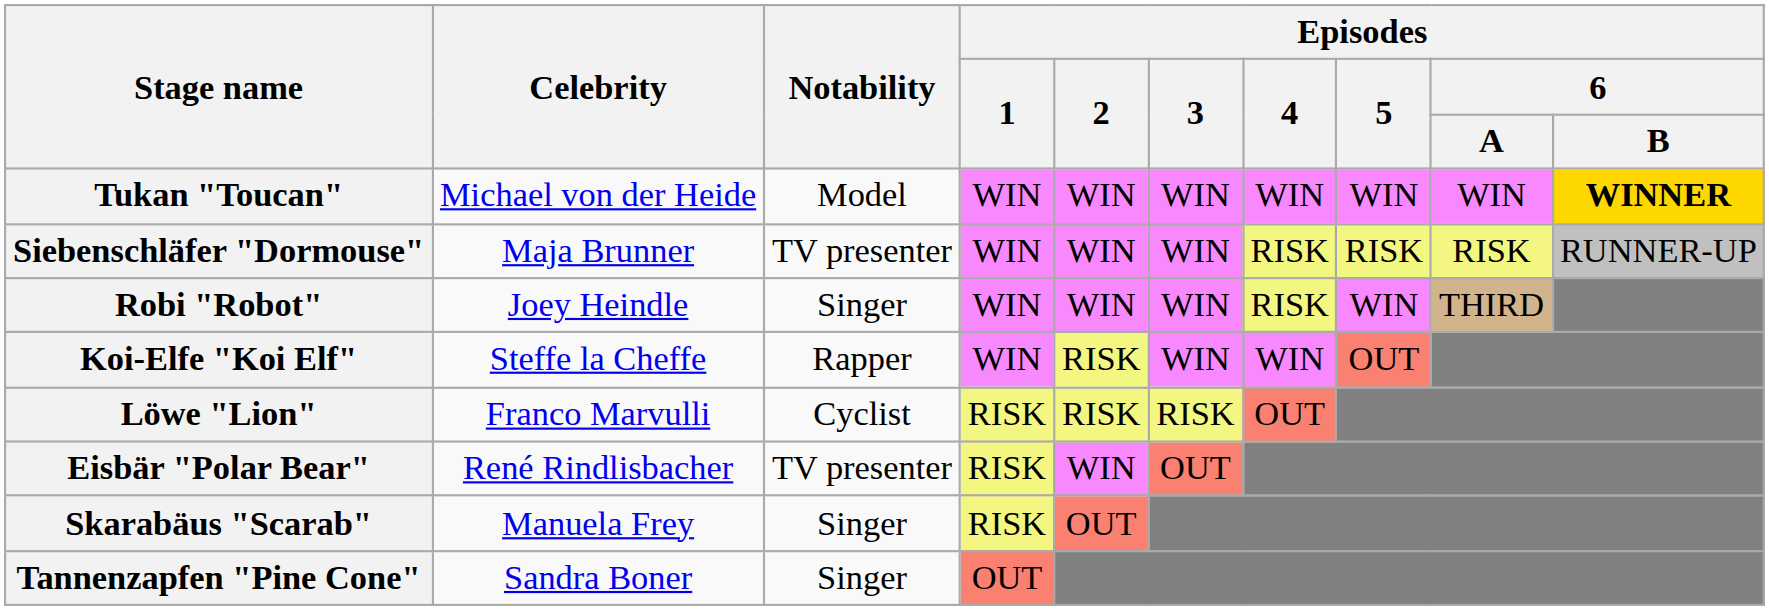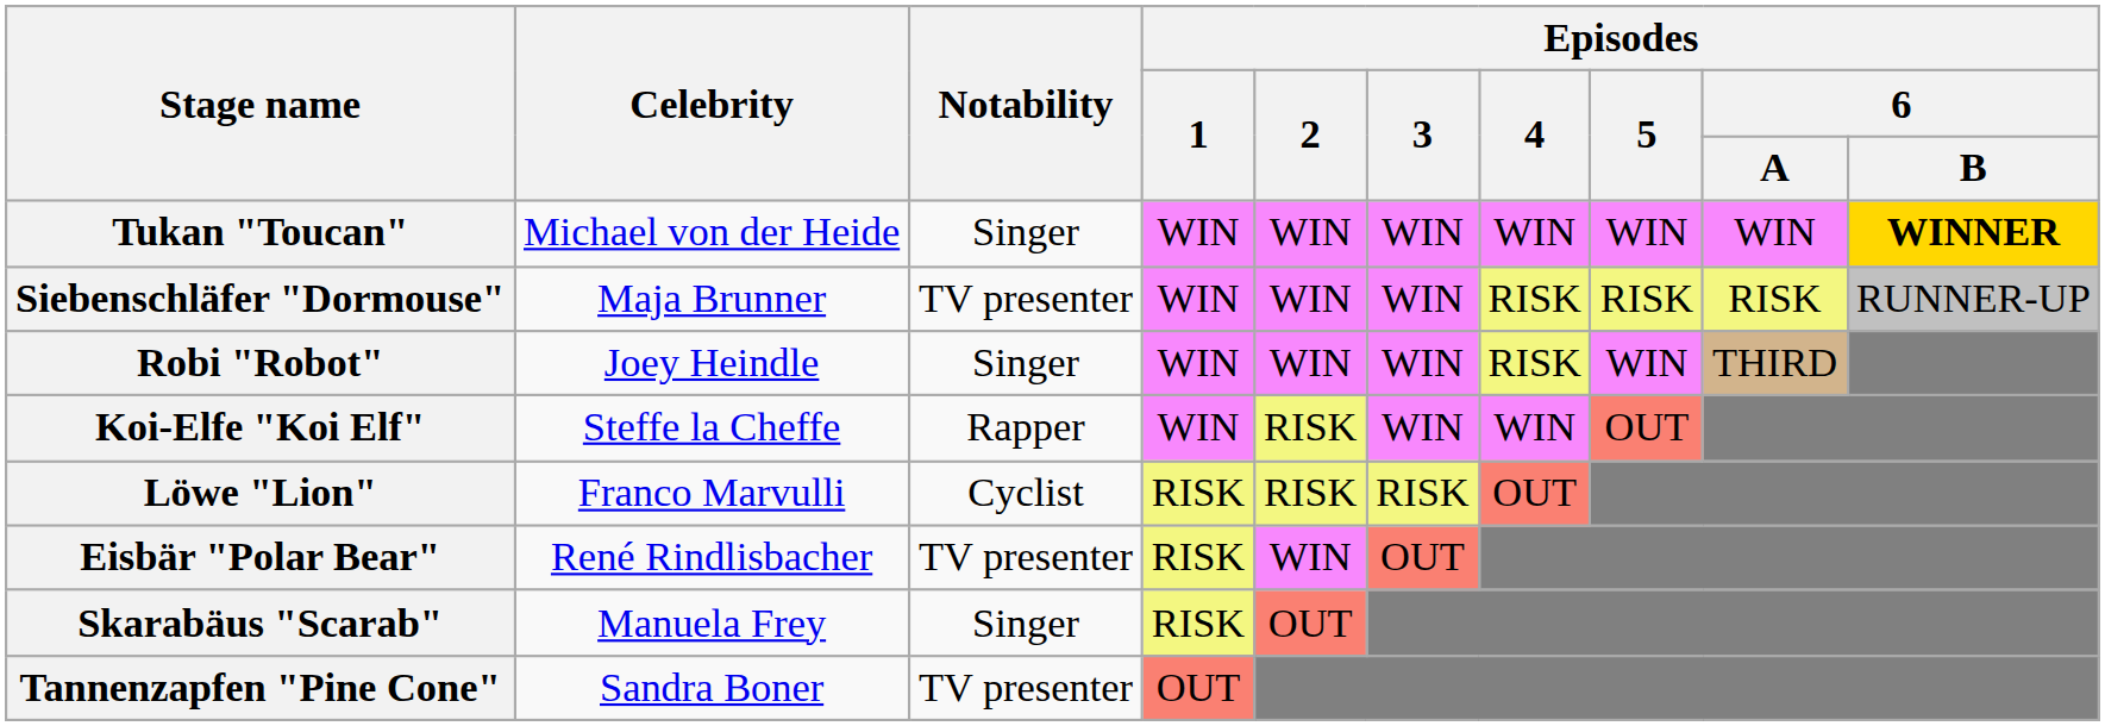 <table class="wikitable" style="text-align:center">
 <tr>
 <th rowspan="3">Stage name</th>
 <th rowspan="3">Celebrity</th>
 <th rowspan="3">Notability</th>
 <th colspan="7">Episodes</th>
 </tr>
 <tr>
 <th rowspan=2>1</th>
 <th rowspan=2>2</th>
 <th rowspan=2>3</th>
 <th rowspan=2>4</th>
 <th rowspan=2>5</th>
 <th colspan=2 rowspan=1>6</th>
 </tr>
 <tr>
 <th>A</th>
 <th>B</th>
 </tr>
 <tr>
 <th>Tukan "Toucan"</th>
 <td><a href='#'>Michael von der Heide</a></td>
-<td>Model</td>
+<td>Singer</td>
 <td bgcolor="F888FD">WIN</td>
 <td bgcolor="F888FD">WIN</td>
 <td bgcolor="F888FD">WIN</td>
 <td bgcolor="F888FD">WIN</td>
 <td bgcolor="F888FD">WIN</td>
 <td bgcolor=#F888FD>WIN</td>
 <td bgcolor="gold"><strong>WINNER</strong></td>
 </tr>
 <tr>
 <th>Siebenschläfer "Dormouse"</th>
 <td><a href='#'>Maja Brunner</a></td>
 <td>TV presenter</td>
 <td bgcolor="F888FD">WIN</td>
 <td bgcolor="F888FD">WIN</td>
 <td bgcolor="F888FD">WIN</td>
 <td bgcolor="#F3F781">RISK</td>
 <td bgcolor="#F3F781">RISK</td>
 <td bgcolor=#F3F781>RISK</td>
 <td bgcolor=silver>RUNNER-UP</td>
 </tr>
 <tr>
 <th>Robi "Robot"</th>
 <td><a href='#'>Joey Heindle</a></td>
 <td>Singer</td>
 <td bgcolor="F888FD">WIN</td>
 <td bgcolor="F888FD">WIN</td>
 <td bgcolor="F888FD">WIN</td>
 <td bgcolor="#F3F781">RISK</td>
 <td bgcolor="F888FD">WIN</td>
 <td bgcolor=tan>THIRD</td>
 <td bgcolor=grey></td>
 </tr>
 <tr>
 <th>Koi-Elfe "Koi Elf"</th>
 <td><a href='#'>Steffe la Cheffe</a></td>
 <td>Rapper</td>
 <td bgcolor="F888FD">WIN</td>
 <td bgcolor="#F3F781">RISK</td>
 <td bgcolor="F888FD">WIN</td>
 <td bgcolor="F888FD">WIN</td>
 <td bgcolor="salmon">OUT</td>
 <td colspan=2 bgcolor=grey></td>
 </tr>
 <tr>
 <th>Löwe "Lion"</th>
 <td><a href='#'>Franco Marvulli</a></td>
 <td>Cyclist</td>
 <td bgcolor="#F3F781">RISK</td>
 <td bgcolor="#F3F781">RISK</td>
 <td bgcolor="#F3F781">RISK</td>
 <td bgcolor="salmon">OUT</td>
 <td colspan=3 bgcolor=grey></td>
 </tr>
 <tr>
 <th>Eisbär "Polar Bear"</th>
 <td><a href='#'>René Rindlisbacher</a></td>
 <td>TV presenter</td>
 <td bgcolor="#F3F781">RISK</td>
 <td bgcolor="F888FD">WIN</td>
 <td bgcolor="salmon">OUT</td>
 <td colspan=4 bgcolor=grey></td>
 </tr>
 <tr>
 <th>Skarabäus "Scarab"</th>
 <td><a href='#'>Manuela Frey</a></td>
 <td>Singer</td>
 <td bgcolor="#F3F781">RISK</td>
 <td bgcolor="salmon">OUT</td>
 <td colspan=5 bgcolor="grey"></td>
 </tr>
 <tr>
 <th>Tannenzapfen "Pine Cone"</th>
 <td><a href='#'>Sandra Boner</a></td>
-<td>Singer</td>
+<td>TV presenter</td>
 <td bgcolor="salmon">OUT</td>
 <td colspan=6 bgcolor="grey"></td>
 </tr>
 </table>
